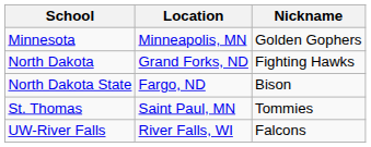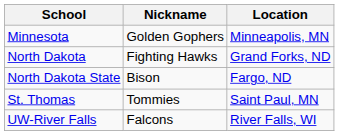 <table class="wikitable sortable">
 <tr>
 <th>School</th>
+<th>Nickname</th>
 <th>Location</th>
-<th>Nickname</th>
 </tr>
 <tr>
 <td><a href='#'>Minnesota</a></td>
+<td>Golden Gophers</td>
 <td><a href='#'>Minneapolis, MN</a></td>
-<td>Golden Gophers</td>
 </tr>
 <tr>
 <td><a href='#'>North Dakota</a></td>
+<td>Fighting Hawks</td>
 <td><a href='#'>Grand Forks, ND</a></td>
-<td>Fighting Hawks</td>
 </tr>
 <tr>
 <td><a href='#'>North Dakota State</a></td>
+<td>Bison</td>
 <td><a href='#'>Fargo, ND</a></td>
-<td>Bison</td>
 </tr>
 <tr>
 <td><a href='#'>St. Thomas</a></td>
+<td>Tommies</td>
 <td><a href='#'>Saint Paul, MN</a></td>
-<td>Tommies</td>
 </tr>
 <tr>
 <td><a href='#'>UW-River Falls</a></td>
+<td>Falcons</td>
 <td><a href='#'>River Falls, WI</a></td>
-<td>Falcons</td>
 </tr>
 </table>
